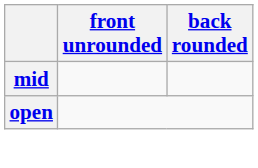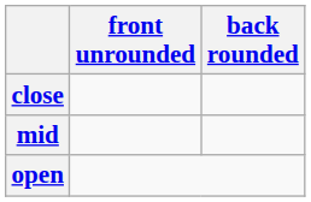 <table class="wikitable" style="text-align:center">
 <tr>
 <th></th>
 <th><a href='#'>front</a><br><a href='#'>unrounded</a></th>
 <th><a href='#'>back</a><br><a href='#'>rounded</a></th>
+</tr>
+<tr>
+<th><a href='#'>close</a></th>
+<td></td>
+<td></td>
 </tr>
 <tr>
 <th><a href='#'>mid</a></th>
 <td></td>
 <td></td>
 </tr>
 <tr>
 <th><a href='#'>open</a></th>
 <td colspan=2></td>
 </tr>
 </table>
